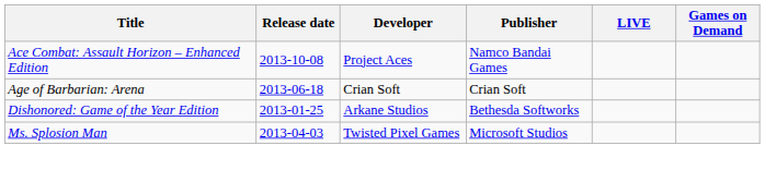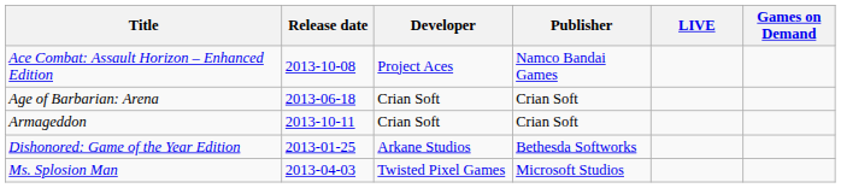 <table class="wikitable sortable" style="width:100%;">
 <tr>
 <th width=30%>Title</th>
 <th width=10%>Release date</th>
 <th width=15%>Developer</th>
 <th width=15%>Publisher</th>
 <th width=10%><a href='#'>LIVE</a></th>
 <th width=10%><a href='#'>Games on Demand</a></th>
 </tr>
 <tr>
 <td><em><a href='#'>Ace Combat: Assault Horizon – Enhanced Edition</a></em></td>
 <td><a href='#'>2013-10-08</a></td>
 <td><a href='#'>Project Aces</a></td>
 <td><a href='#'>Namco Bandai Games</a></td>
 <td style="text-align:center;"></td>
 <td style="text-align:center;"></td>
 </tr>
 <tr>
 <td><em>Age of Barbarian: Arena</em></td>
 <td><a href='#'>2013-06-18</a></td>
 <td>Crian Soft</td>
 <td>Crian Soft</td>
 <td style="text-align:center;"></td>
 <td style="text-align:center;"></td>
 </tr>
 <tr>
+<td><em>Armageddon</em></td>
+<td><a href='#'>2013-10-11</a></td>
+<td>Crian Soft</td>
+<td>Crian Soft</td>
+<td style="text-align:center;"></td>
+<td style="text-align:center;"></td>
+</tr>
+<tr>
 <td><em><a href='#'>Dishonored: Game of the Year Edition</a></em></td>
 <td><a href='#'>2013-01-25</a></td>
 <td><a href='#'>Arkane Studios</a></td>
 <td><a href='#'>Bethesda Softworks</a></td>
 <td style="text-align:center;"></td>
 <td style="text-align:center;"></td>
 </tr>
 <tr>
 <td><em><a href='#'>Ms. Splosion Man</a></em></td>
 <td><a href='#'>2013-04-03</a></td>
 <td><a href='#'>Twisted Pixel Games</a></td>
 <td><a href='#'>Microsoft Studios</a></td>
 <td style="text-align:center;"></td>
 <td style="text-align:center;"></td>
 </tr>
 </table>
